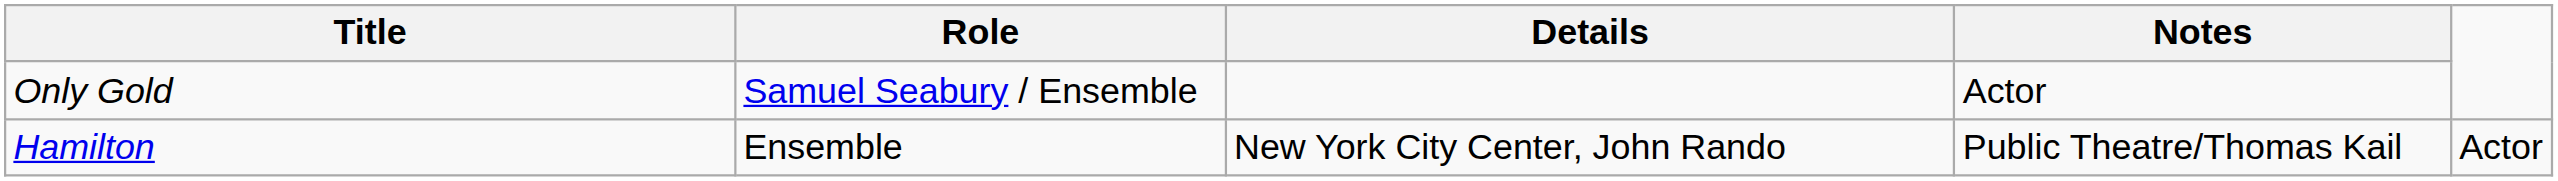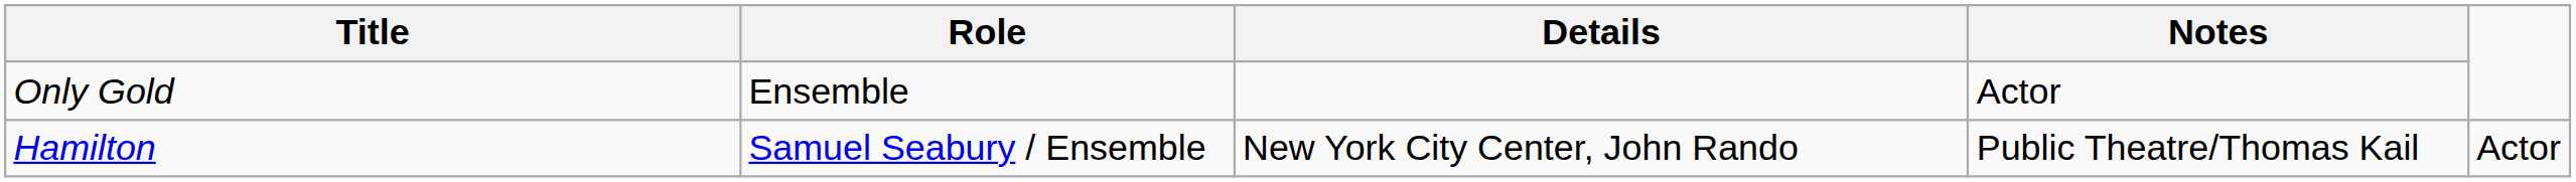 <table class="wikitable" style="width: 90%;">
 <tr>
 <th style="width: 30%;">Title</th>
 <th style="width: 20%;">Role</th>
 <th style="width: 30%;">Details</th>
 <th style="width: 20%;">Notes</th>
 </tr>
 <tr>
 <td><em>Only Gold</em></td>
-<td><a href='#'>Samuel Seabury</a> / Ensemble</td>
+<td>Ensemble</td>
 <td></td>
 <td>Actor</td>
 </tr>
 <tr>
 <td><em><a href='#'>Hamilton</a></em></td>
-<td>Ensemble</td>
+<td><a href='#'>Samuel Seabury</a> / Ensemble</td>
 <td>New York City Center, John Rando</td>
 <td>Public Theatre/Thomas Kail</td>
 <td>Actor</td>
 </tr>
 </table>
